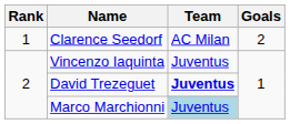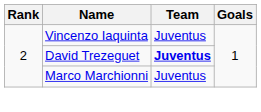 <table class="wikitable" style="text-align: center;">
 <tr>
 <th>Rank</th>
 <th>Name</th>
 <th>Team</th>
 <th>Goals</th>
-</tr>
-<tr>
-<td rowspan"1">1</td>
-<td align="left"> <a href='#'>Clarence Seedorf</a></td>
-<td align="left"> <a href='#'>AC Milan</a></td>
-<td rowspan="1">2</td>
 </tr>
 <tr>
 <td rowspan="3">2</td>
 <td align="left"> <a href='#'>Vincenzo Iaquinta</a></td>
 <td align="left"> <a href='#'>Juventus</a></td>
 <td rowspan="3">1</td>
 </tr>
 <tr>
 <td align="left"> <a href='#'>David Trezeguet</a></td>
 <td align="left"><strong> <a href='#'>Juventus</a></strong></td>
 </tr>
 <tr>
 <td align="left"> <a href='#'>Marco Marchionni</a></td>
-<td align="left" style="background: lightblue;"> <a href='#'>Juventus</a></td>
+<td align="left"> <a href='#'>Juventus</a></td>
 </tr>
 </table>
